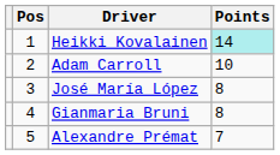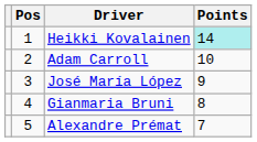 <table class="wikitable" style="font-size: 85%;">
 <tr>
 <th></th>
 <th>Pos</th>
 <th>Driver</th>
 <th>Points</th>
 </tr>
 <tr>
 <td align="left"></td>
 <td align="center">1</td>
 <td> <a href='#'>Heikki Kovalainen</a></td>
 <td style="background: paleturquoise;">14</td>
 </tr>
 <tr>
 <td align="left"></td>
 <td align="center">2</td>
 <td> <a href='#'>Adam Carroll</a></td>
 <td>10</td>
 </tr>
 <tr>
 <td align="left"></td>
 <td align="center">3</td>
 <td> <a href='#'>José María López</a></td>
-<td>8</td>
+<td>9</td>
 </tr>
 <tr>
 <td align="left"></td>
 <td align="center">4</td>
 <td> <a href='#'>Gianmaria Bruni</a></td>
 <td>8</td>
 </tr>
 <tr>
 <td align="left"></td>
 <td align="center">5</td>
 <td> <a href='#'>Alexandre Prémat</a></td>
 <td>7</td>
 </tr>
 </table>
